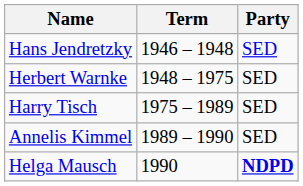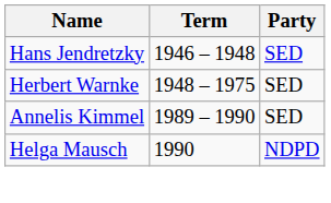 <table class=wikitable>
 <tr>
 <th>Name</th>
 <th>Term</th>
 <th>Party</th>
 </tr>
 <tr>
 <td><a href='#'>Hans Jendretzky</a></td>
 <td>1946 – 1948</td>
 <td><a href='#'>SED</a></td>
 </tr>
 <tr>
 <td><a href='#'>Herbert Warnke</a></td>
 <td>1948 – 1975</td>
 <td>SED</td>
 </tr>
 <tr>
-<td><a href='#'>Harry Tisch</a></td>
-<td>1975 – 1989</td>
-<td>SED</td>
-</tr>
-<tr>
 <td><a href='#'>Annelis Kimmel</a></td>
 <td>1989 – 1990</td>
 <td>SED</td>
 </tr>
 <tr>
 <td><a href='#'>Helga Mausch</a></td>
 <td>1990</td>
-<td><strong><a href='#'>NDPD</a></strong></td>
+<td><a href='#'>NDPD</a></td>
 </tr>
 </table>
